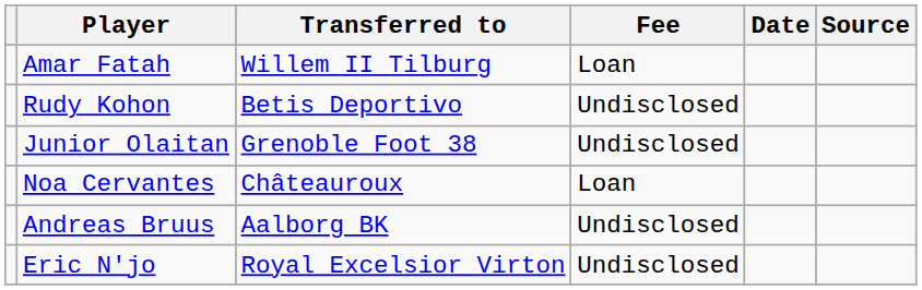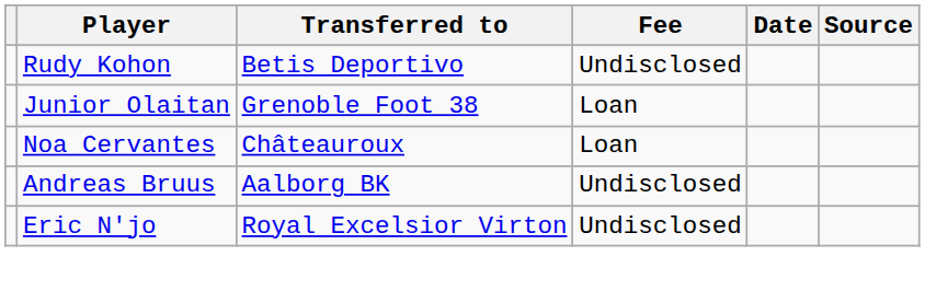 <table class="wikitable plainrowheaders sortable">
 <tr>
 <th></th>
 <th scope="col">Player</th>
 <th>Transferred to</th>
 <th style="width: 80px;">Fee</th>
 <th scope="col">Date</th>
 <th scope="col">Source</th>
-</tr>
-<tr>
-<td align="center"></td>
-<td> <a href='#'>Amar Fatah</a></td>
-<td> <a href='#'>Willem II Tilburg</a></td>
-<td>Loan</td>
-<td></td>
-<td></td>
 </tr>
 <tr>
 <td align="center"></td>
 <td> <a href='#'>Rudy Kohon</a></td>
 <td> <a href='#'>Betis Deportivo</a></td>
 <td>Undisclosed</td>
 <td></td>
 <td></td>
 </tr>
 <tr>
 <td align="center"></td>
 <td> <a href='#'>Junior Olaitan</a></td>
 <td> <a href='#'>Grenoble Foot 38</a></td>
-<td>Undisclosed</td>
+<td>Loan</td>
 <td></td>
 <td></td>
 </tr>
 <tr>
 <td align="center"></td>
 <td> <a href='#'>Noa Cervantes</a></td>
 <td> <a href='#'>Châteauroux</a></td>
 <td>Loan</td>
 <td></td>
 <td></td>
 </tr>
 <tr>
 <td align="center"></td>
 <td> <a href='#'>Andreas Bruus</a></td>
 <td> <a href='#'>Aalborg BK</a></td>
 <td>Undisclosed</td>
 <td></td>
 <td></td>
 </tr>
 <tr>
 <td align="center"></td>
 <td> <a href='#'>Eric N'jo</a></td>
 <td> <a href='#'>Royal Excelsior Virton</a></td>
 <td>Undisclosed</td>
 <td></td>
 <td></td>
 </tr>
 </table>
